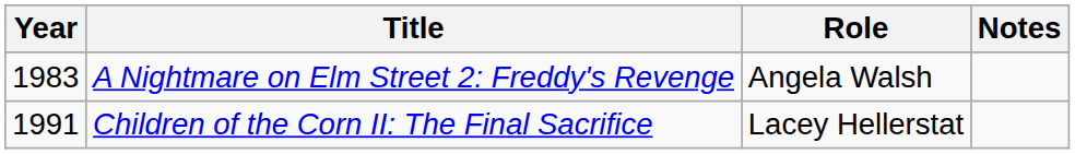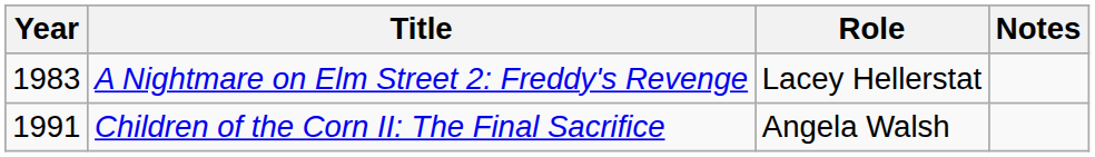 <table class="wikitable sortable">
 <tr>
 <th>Year</th>
 <th>Title</th>
 <th>Role</th>
 <th>Notes</th>
 </tr>
 <tr>
 <td>1983</td>
 <td><em><a href='#'>A Nightmare on Elm Street 2: Freddy's Revenge</a></em></td>
-<td>Angela Walsh</td>
+<td>Lacey Hellerstat</td>
 <td></td>
 </tr>
 <tr>
 <td>1991</td>
 <td><em><a href='#'>Children of the Corn II: The Final Sacrifice</a></em></td>
-<td>Lacey Hellerstat</td>
+<td>Angela Walsh</td>
 <td></td>
 </tr>
 </table>
